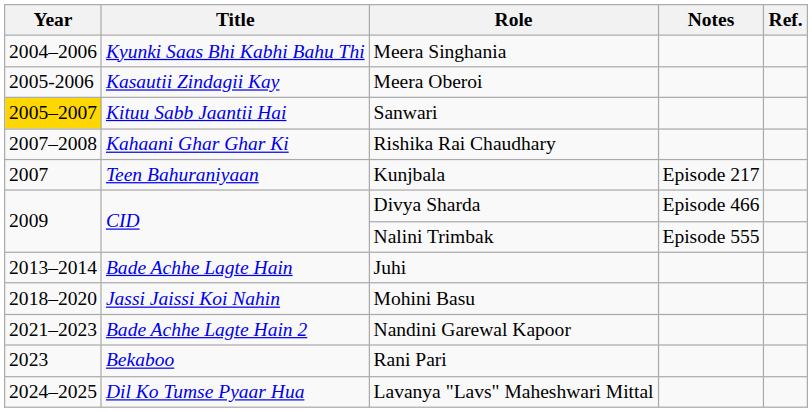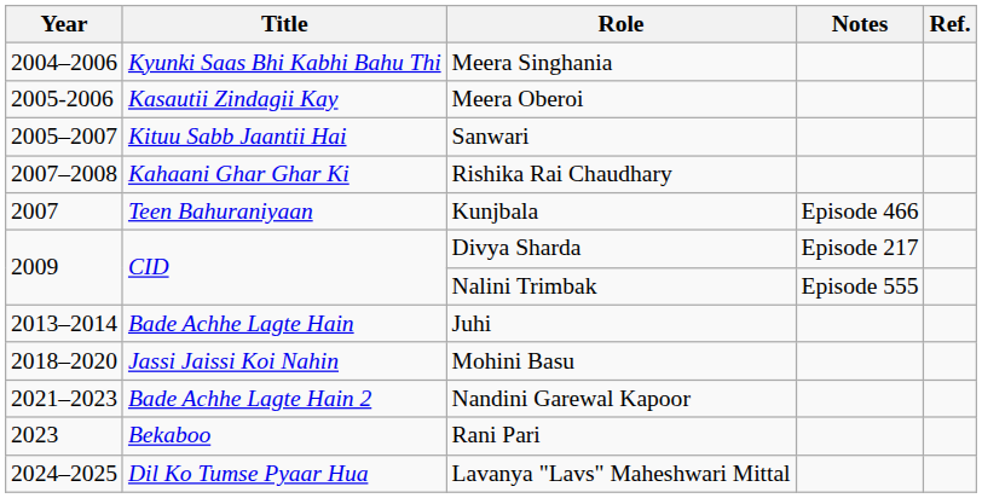 <table class="wikitable sortable">
 <tr>
 <th>Year</th>
 <th>Title</th>
 <th>Role</th>
 <th class="unsortable">Notes</th>
 <th class="unsortable">Ref.</th>
 </tr>
 <tr>
 <td>2004–2006</td>
 <td><em><a href='#'>Kyunki Saas Bhi Kabhi Bahu Thi</a></em></td>
 <td>Meera Singhania</td>
 <td></td>
 <td></td>
 </tr>
 <tr>
 <td>2005-2006</td>
 <td><em><a href='#'>Kasautii Zindagii Kay</a></em></td>
 <td>Meera Oberoi</td>
 <td></td>
 <td></td>
 </tr>
 <tr>
-<td style="background: gold;">2005–2007</td>
+<td>2005–2007</td>
 <td><em><a href='#'>Kituu Sabb Jaantii Hai</a></em></td>
 <td>Sanwari</td>
 <td></td>
 <td></td>
 </tr>
 <tr>
 <td>2007–2008</td>
 <td><em><a href='#'>Kahaani Ghar Ghar Ki</a></em></td>
 <td>Rishika Rai Chaudhary</td>
 <td></td>
 <td></td>
 </tr>
 <tr>
 <td>2007</td>
 <td><em><a href='#'>Teen Bahuraniyaan</a></em></td>
 <td>Kunjbala</td>
-<td>Episode 217</td>
+<td>Episode 466</td>
 <td></td>
 </tr>
 <tr>
 <td rowspan="2">2009</td>
 <td rowspan="2"><em><a href='#'>CID</a></em></td>
 <td>Divya Sharda</td>
-<td>Episode 466</td>
+<td>Episode 217</td>
 <td></td>
 </tr>
 <tr>
 <td>Nalini Trimbak</td>
 <td>Episode 555</td>
 <td></td>
 </tr>
 <tr>
 <td>2013–2014</td>
 <td><em><a href='#'>Bade Achhe Lagte Hain</a></em></td>
 <td>Juhi</td>
 <td></td>
 <td></td>
 </tr>
 <tr>
 <td>2018–2020</td>
 <td><em><a href='#'>Jassi Jaissi Koi Nahin</a></em></td>
 <td>Mohini Basu</td>
 <td></td>
 <td></td>
 </tr>
 <tr>
 <td>2021–2023</td>
 <td><em><a href='#'>Bade Achhe Lagte Hain 2</a></em></td>
 <td>Nandini Garewal Kapoor</td>
 <td></td>
 <td></td>
 </tr>
 <tr>
 <td>2023</td>
 <td><em><a href='#'>Bekaboo</a></em></td>
 <td>Rani Pari</td>
 <td></td>
 <td></td>
 </tr>
 <tr>
 <td>2024–2025</td>
 <td><em><a href='#'>Dil Ko Tumse Pyaar Hua</a></em></td>
 <td>Lavanya "Lavs" Maheshwari Mittal</td>
 <td></td>
 <td></td>
 </tr>
 </table>
